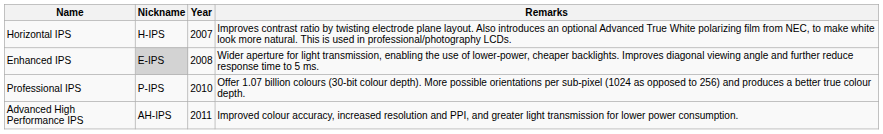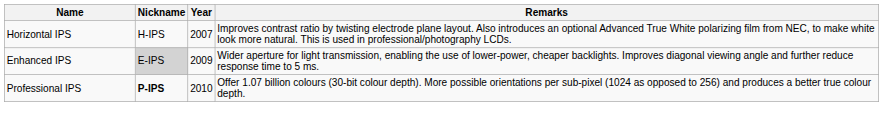 <table class="wikitable" style="font-size: 90%; text-align:left;">
 <tr>
 <th style="width:15%;">Name</th>
 <th>Nickname</th>
 <th>Year</th>
 <th>Remarks</th>
 </tr>
 <tr>
 <td>Horizontal IPS</td>
 <td>H-IPS</td>
 <td>2007</td>
 <td>Improves contrast ratio by twisting electrode plane layout.  Also introduces an optional Advanced True White polarizing film from NEC, to make white look more natural. This is used in professional/photography LCDs.</td>
 </tr>
 <tr>
 <td>Enhanced IPS</td>
 <td style="background: lightgrey;">E-IPS</td>
-<td>2008</td>
+<td>2009</td>
 <td>Wider aperture for light transmission, enabling the use of lower-power, cheaper backlights.  Improves diagonal viewing angle and further reduce response time to 5 ms.</td>
 </tr>
 <tr>
 <td>Professional IPS</td>
-<td>P-IPS</td>
+<td><strong>P-IPS</strong></td>
 <td>2010</td>
 <td>Offer 1.07 billion colours (30-bit colour depth). More possible orientations per sub-pixel (1024 as opposed to 256) and produces a better true colour depth.</td>
 </tr>
-<tr>
-<td>Advanced High Performance IPS</td>
-<td>AH-IPS</td>
-<td>2011</td>
-<td>Improved colour accuracy, increased resolution and PPI, and greater light transmission for lower power consumption.</td>
-</tr>
 </table>
